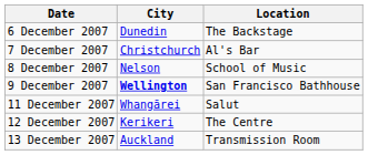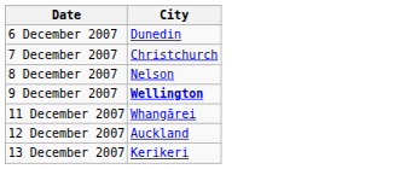 <table class="wikitable">
 <tr>
 <th>Date</th>
 <th>City</th>
-<th>Location</th>
 </tr>
 <tr>
 <td>6 December 2007</td>
 <td><a href='#'>Dunedin</a></td>
-<td>The Backstage</td>
 </tr>
 <tr>
 <td>7 December 2007</td>
 <td><a href='#'>Christchurch</a></td>
-<td>Al's Bar</td>
 </tr>
 <tr>
 <td>8 December 2007</td>
 <td><a href='#'>Nelson</a></td>
-<td>School of Music</td>
 </tr>
 <tr>
 <td>9 December 2007</td>
 <td><strong><a href='#'>Wellington</a></strong></td>
-<td>San Francisco Bathhouse</td>
 </tr>
 <tr>
 <td>11 December 2007</td>
 <td><a href='#'>Whangārei</a></td>
-<td>Salut</td>
 </tr>
 <tr>
 <td>12 December 2007</td>
-<td><a href='#'>Kerikeri</a></td>
-<td>The Centre</td>
+<td><a href='#'>Auckland</a></td>
 </tr>
 <tr>
 <td>13 December 2007</td>
-<td><a href='#'>Auckland</a></td>
-<td>Transmission Room</td>
+<td><a href='#'>Kerikeri</a></td>
 </tr>
 </table>
